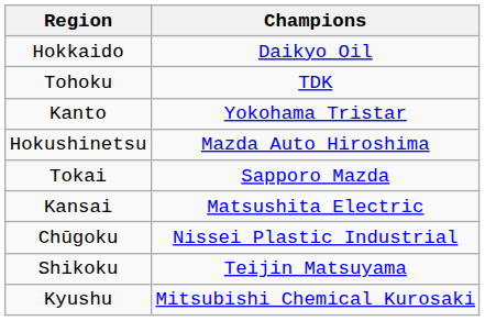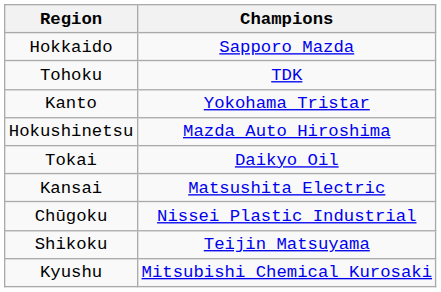 <table class="wikitable" style="text-align:center;">
 <tr>
 <th>Region</th>
 <th>Champions</th>
 </tr>
 <tr>
 <td>Hokkaido</td>
-<td><a href='#'>Daikyo Oil</a></td>
+<td><a href='#'>Sapporo Mazda</a></td>
 </tr>
 <tr>
 <td>Tohoku</td>
 <td><a href='#'>TDK</a></td>
 </tr>
 <tr>
 <td>Kanto</td>
 <td><a href='#'>Yokohama Tristar</a></td>
 </tr>
 <tr>
 <td>Hokushinetsu</td>
 <td><a href='#'>Mazda Auto Hiroshima</a></td>
 </tr>
 <tr>
 <td>Tokai</td>
-<td><a href='#'>Sapporo Mazda</a></td>
+<td><a href='#'>Daikyo Oil</a></td>
 </tr>
 <tr>
 <td>Kansai</td>
 <td><a href='#'>Matsushita Electric</a></td>
 </tr>
 <tr>
 <td>Chūgoku</td>
 <td><a href='#'>Nissei Plastic Industrial</a></td>
 </tr>
 <tr>
 <td>Shikoku</td>
 <td><a href='#'>Teijin Matsuyama</a></td>
 </tr>
 <tr>
 <td>Kyushu</td>
 <td><a href='#'>Mitsubishi Chemical Kurosaki</a></td>
 </tr>
 </table>
